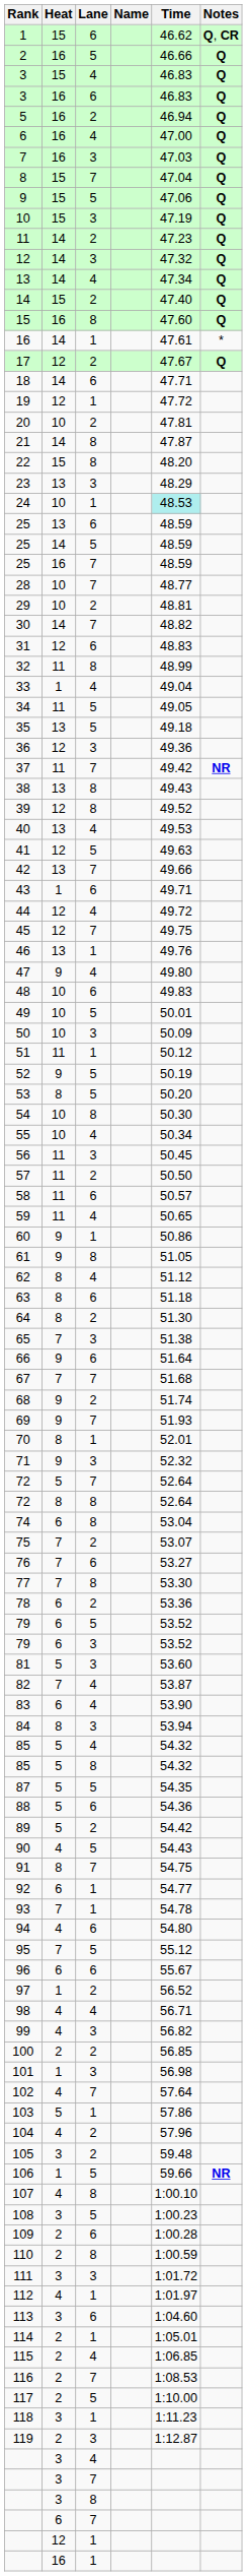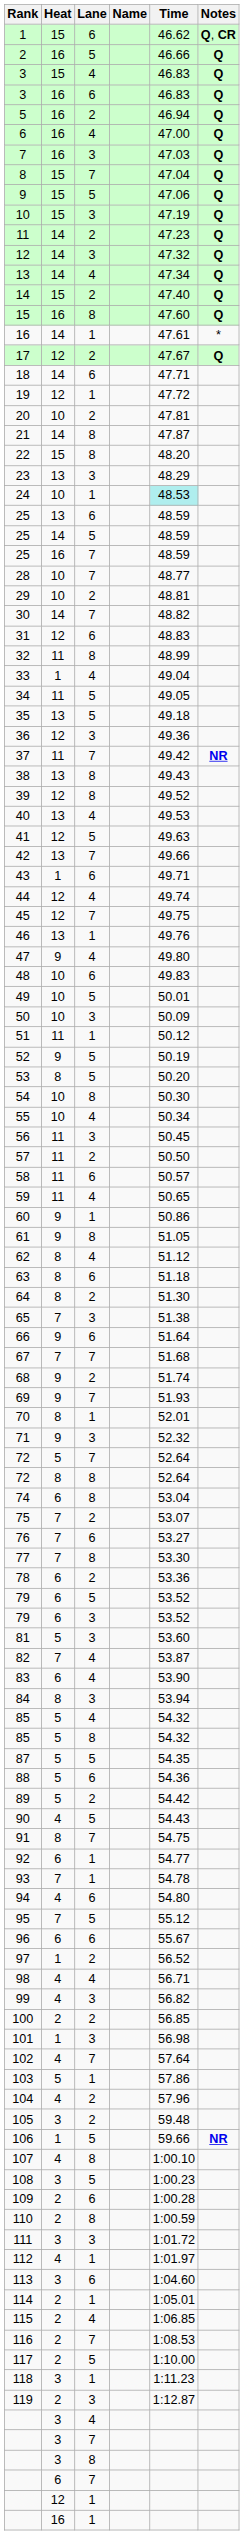 <table class="wikitable sortable" style="text-align:center">
 <tr>
 <th>Rank</th>
 <th>Heat</th>
 <th>Lane</th>
 <th>Name</th>
 <th>Time</th>
 <th>Notes</th>
 </tr>
 <tr bgcolor=ccffcc>
 <td>1</td>
 <td>15</td>
 <td>6</td>
 <td align=left></td>
 <td>46.62</td>
 <td><strong>Q</strong>, <strong>CR</strong></td>
 </tr>
 <tr bgcolor=ccffcc>
 <td>2</td>
 <td>16</td>
 <td>5</td>
 <td align=left></td>
 <td>46.66</td>
 <td><strong>Q</strong></td>
 </tr>
 <tr bgcolor=ccffcc>
 <td>3</td>
 <td>15</td>
 <td>4</td>
 <td align=left></td>
 <td>46.83</td>
 <td><strong>Q</strong></td>
 </tr>
 <tr bgcolor=ccffcc>
 <td>3</td>
 <td>16</td>
 <td>6</td>
 <td align=left></td>
 <td>46.83</td>
 <td><strong>Q</strong></td>
 </tr>
 <tr bgcolor=ccffcc>
 <td>5</td>
 <td>16</td>
 <td>2</td>
 <td align=left></td>
 <td>46.94</td>
 <td><strong>Q</strong></td>
 </tr>
 <tr bgcolor=ccffcc>
 <td>6</td>
 <td>16</td>
 <td>4</td>
 <td align=left></td>
 <td>47.00</td>
 <td><strong>Q</strong></td>
 </tr>
 <tr bgcolor=ccffcc>
 <td>7</td>
 <td>16</td>
 <td>3</td>
 <td align=left></td>
 <td>47.03</td>
 <td><strong>Q</strong></td>
 </tr>
 <tr bgcolor=ccffcc>
 <td>8</td>
 <td>15</td>
 <td>7</td>
 <td align=left></td>
 <td>47.04</td>
 <td><strong>Q</strong></td>
 </tr>
 <tr bgcolor=ccffcc>
 <td>9</td>
 <td>15</td>
 <td>5</td>
 <td align=left></td>
 <td>47.06</td>
 <td><strong>Q</strong></td>
 </tr>
 <tr bgcolor=ccffcc>
 <td>10</td>
 <td>15</td>
 <td>3</td>
 <td align=left></td>
 <td>47.19</td>
 <td><strong>Q</strong></td>
 </tr>
 <tr bgcolor=ccffcc>
 <td>11</td>
 <td>14</td>
 <td>2</td>
 <td align=left></td>
 <td>47.23</td>
 <td><strong>Q</strong></td>
 </tr>
 <tr bgcolor=ccffcc>
 <td>12</td>
 <td>14</td>
 <td>3</td>
 <td align=left></td>
 <td>47.32</td>
 <td><strong>Q</strong></td>
 </tr>
 <tr bgcolor=ccffcc>
 <td>13</td>
 <td>14</td>
 <td>4</td>
 <td align=left></td>
 <td>47.34</td>
 <td><strong>Q</strong></td>
 </tr>
 <tr bgcolor=ccffcc>
 <td>14</td>
 <td>15</td>
 <td>2</td>
 <td align=left></td>
 <td>47.40</td>
 <td><strong>Q</strong></td>
 </tr>
 <tr bgcolor=ccffcc>
 <td>15</td>
 <td>16</td>
 <td>8</td>
 <td align=left></td>
 <td>47.60</td>
 <td><strong>Q</strong></td>
 </tr>
 <tr>
 <td>16</td>
 <td>14</td>
 <td>1</td>
 <td align=left></td>
 <td>47.61</td>
 <td>*</td>
 </tr>
 <tr bgcolor=ccffcc>
 <td>17</td>
 <td>12</td>
 <td>2</td>
 <td align=left></td>
 <td>47.67</td>
 <td><strong>Q</strong></td>
 </tr>
 <tr>
 <td>18</td>
 <td>14</td>
 <td>6</td>
 <td align=left></td>
 <td>47.71</td>
 <td></td>
 </tr>
 <tr>
 <td>19</td>
 <td>12</td>
 <td>1</td>
 <td align=left></td>
 <td>47.72</td>
 <td></td>
 </tr>
 <tr>
 <td>20</td>
 <td>10</td>
 <td>2</td>
 <td align=left></td>
 <td>47.81</td>
 <td></td>
 </tr>
 <tr>
 <td>21</td>
 <td>14</td>
 <td>8</td>
 <td align=left></td>
 <td>47.87</td>
 <td></td>
 </tr>
 <tr>
 <td>22</td>
 <td>15</td>
 <td>8</td>
 <td align=left></td>
 <td>48.20</td>
 <td></td>
 </tr>
 <tr>
 <td>23</td>
 <td>13</td>
 <td>3</td>
 <td align=left></td>
 <td>48.29</td>
 <td></td>
 </tr>
 <tr>
 <td>24</td>
 <td>10</td>
 <td>1</td>
 <td align=left></td>
 <td style="background: paleturquoise;">48.53</td>
 <td></td>
 </tr>
 <tr>
 <td>25</td>
 <td>13</td>
 <td>6</td>
 <td align=left></td>
 <td>48.59</td>
 <td></td>
 </tr>
 <tr>
 <td>25</td>
 <td>14</td>
 <td>5</td>
 <td align=left></td>
 <td>48.59</td>
 <td></td>
 </tr>
 <tr>
 <td>25</td>
 <td>16</td>
 <td>7</td>
 <td align=left></td>
 <td>48.59</td>
 <td></td>
 </tr>
 <tr>
 <td>28</td>
 <td>10</td>
 <td>7</td>
 <td align=left></td>
 <td>48.77</td>
 <td></td>
 </tr>
 <tr>
 <td>29</td>
 <td>10</td>
 <td>2</td>
 <td align=left></td>
 <td>48.81</td>
 <td></td>
 </tr>
 <tr>
 <td>30</td>
 <td>14</td>
 <td>7</td>
 <td align=left></td>
 <td>48.82</td>
 <td></td>
 </tr>
 <tr>
 <td>31</td>
 <td>12</td>
 <td>6</td>
 <td align=left></td>
 <td>48.83</td>
 <td></td>
 </tr>
 <tr>
 <td>32</td>
 <td>11</td>
 <td>8</td>
 <td align=left></td>
 <td>48.99</td>
 <td></td>
 </tr>
 <tr>
 <td>33</td>
 <td>1</td>
 <td>4</td>
 <td align=left></td>
 <td>49.04</td>
 <td></td>
 </tr>
 <tr>
 <td>34</td>
 <td>11</td>
 <td>5</td>
 <td align=left></td>
 <td>49.05</td>
 <td></td>
 </tr>
 <tr>
 <td>35</td>
 <td>13</td>
 <td>5</td>
 <td align=left></td>
 <td>49.18</td>
 <td></td>
 </tr>
 <tr>
 <td>36</td>
 <td>12</td>
 <td>3</td>
 <td align=left></td>
 <td>49.36</td>
 <td></td>
 </tr>
 <tr>
 <td>37</td>
 <td>11</td>
 <td>7</td>
 <td align=left></td>
 <td>49.42</td>
 <td><strong><a href='#'>NR</a></strong></td>
 </tr>
 <tr>
 <td>38</td>
 <td>13</td>
 <td>8</td>
 <td align=left></td>
 <td>49.43</td>
 <td></td>
 </tr>
 <tr>
 <td>39</td>
 <td>12</td>
 <td>8</td>
 <td align=left></td>
 <td>49.52</td>
 <td></td>
 </tr>
 <tr>
 <td>40</td>
 <td>13</td>
 <td>4</td>
 <td align=left></td>
 <td>49.53</td>
 <td></td>
 </tr>
 <tr>
 <td>41</td>
 <td>12</td>
 <td>5</td>
 <td align=left></td>
 <td>49.63</td>
 <td></td>
 </tr>
 <tr>
 <td>42</td>
 <td>13</td>
 <td>7</td>
 <td align=left></td>
 <td>49.66</td>
 <td></td>
 </tr>
 <tr>
 <td>43</td>
 <td>1</td>
 <td>6</td>
 <td align=left></td>
 <td>49.71</td>
 <td></td>
 </tr>
 <tr>
 <td>44</td>
 <td>12</td>
 <td>4</td>
 <td align=left></td>
-<td>49.72</td>
+<td>49.74</td>
 <td></td>
 </tr>
 <tr>
 <td>45</td>
 <td>12</td>
 <td>7</td>
 <td align=left></td>
 <td>49.75</td>
 <td></td>
 </tr>
 <tr>
 <td>46</td>
 <td>13</td>
 <td>1</td>
 <td align=left></td>
 <td>49.76</td>
 <td></td>
 </tr>
 <tr>
 <td>47</td>
 <td>9</td>
 <td>4</td>
 <td align=left></td>
 <td>49.80</td>
 <td></td>
 </tr>
 <tr>
 <td>48</td>
 <td>10</td>
 <td>6</td>
 <td align=left></td>
 <td>49.83</td>
 <td></td>
 </tr>
 <tr>
 <td>49</td>
 <td>10</td>
 <td>5</td>
 <td align=left></td>
 <td>50.01</td>
 <td></td>
 </tr>
 <tr>
 <td>50</td>
 <td>10</td>
 <td>3</td>
 <td align=left></td>
 <td>50.09</td>
 <td></td>
 </tr>
 <tr>
 <td>51</td>
 <td>11</td>
 <td>1</td>
 <td align=left></td>
 <td>50.12</td>
 <td></td>
 </tr>
 <tr>
 <td>52</td>
 <td>9</td>
 <td>5</td>
 <td align=left></td>
 <td>50.19</td>
 <td></td>
 </tr>
 <tr>
 <td>53</td>
 <td>8</td>
 <td>5</td>
 <td align=left></td>
 <td>50.20</td>
 <td></td>
 </tr>
 <tr>
 <td>54</td>
 <td>10</td>
 <td>8</td>
 <td align=left></td>
 <td>50.30</td>
 <td></td>
 </tr>
 <tr>
 <td>55</td>
 <td>10</td>
 <td>4</td>
 <td align=left></td>
 <td>50.34</td>
 <td></td>
 </tr>
 <tr>
 <td>56</td>
 <td>11</td>
 <td>3</td>
 <td align=left></td>
 <td>50.45</td>
 <td></td>
 </tr>
 <tr>
 <td>57</td>
 <td>11</td>
 <td>2</td>
 <td align=left></td>
 <td>50.50</td>
 <td></td>
 </tr>
 <tr>
 <td>58</td>
 <td>11</td>
 <td>6</td>
 <td align=left></td>
 <td>50.57</td>
 <td></td>
 </tr>
 <tr>
 <td>59</td>
 <td>11</td>
 <td>4</td>
 <td align=left></td>
 <td>50.65</td>
 <td></td>
 </tr>
 <tr>
 <td>60</td>
 <td>9</td>
 <td>1</td>
 <td align=left></td>
 <td>50.86</td>
 <td></td>
 </tr>
 <tr>
 <td>61</td>
 <td>9</td>
 <td>8</td>
 <td align=left></td>
 <td>51.05</td>
 <td></td>
 </tr>
 <tr>
 <td>62</td>
 <td>8</td>
 <td>4</td>
 <td align=left></td>
 <td>51.12</td>
 <td></td>
 </tr>
 <tr>
 <td>63</td>
 <td>8</td>
 <td>6</td>
 <td align=left></td>
 <td>51.18</td>
 <td></td>
 </tr>
 <tr>
 <td>64</td>
 <td>8</td>
 <td>2</td>
 <td align=left></td>
 <td>51.30</td>
 <td></td>
 </tr>
 <tr>
 <td>65</td>
 <td>7</td>
 <td>3</td>
 <td align=left></td>
 <td>51.38</td>
 <td></td>
 </tr>
 <tr>
 <td>66</td>
 <td>9</td>
 <td>6</td>
 <td align=left></td>
 <td>51.64</td>
 <td></td>
 </tr>
 <tr>
 <td>67</td>
 <td>7</td>
 <td>7</td>
 <td align=left></td>
 <td>51.68</td>
 <td></td>
 </tr>
 <tr>
 <td>68</td>
 <td>9</td>
 <td>2</td>
 <td align=left></td>
 <td>51.74</td>
 <td></td>
 </tr>
 <tr>
 <td>69</td>
 <td>9</td>
 <td>7</td>
 <td align=left></td>
 <td>51.93</td>
 <td></td>
 </tr>
 <tr>
 <td>70</td>
 <td>8</td>
 <td>1</td>
 <td align=left></td>
 <td>52.01</td>
 <td></td>
 </tr>
 <tr>
 <td>71</td>
 <td>9</td>
 <td>3</td>
 <td align=left></td>
 <td>52.32</td>
 <td></td>
 </tr>
 <tr>
 <td>72</td>
 <td>5</td>
 <td>7</td>
 <td align=left></td>
 <td>52.64</td>
 <td></td>
 </tr>
 <tr>
 <td>72</td>
 <td>8</td>
 <td>8</td>
 <td align=left></td>
 <td>52.64</td>
 <td></td>
 </tr>
 <tr>
 <td>74</td>
 <td>6</td>
 <td>8</td>
 <td align=left></td>
 <td>53.04</td>
 <td></td>
 </tr>
 <tr>
 <td>75</td>
 <td>7</td>
 <td>2</td>
 <td align=left></td>
 <td>53.07</td>
 <td></td>
 </tr>
 <tr>
 <td>76</td>
 <td>7</td>
 <td>6</td>
 <td align=left></td>
 <td>53.27</td>
 <td></td>
 </tr>
 <tr>
 <td>77</td>
 <td>7</td>
 <td>8</td>
 <td align=left></td>
 <td>53.30</td>
 <td></td>
 </tr>
 <tr>
 <td>78</td>
 <td>6</td>
 <td>2</td>
 <td align=left></td>
 <td>53.36</td>
 <td></td>
 </tr>
 <tr>
 <td>79</td>
 <td>6</td>
 <td>5</td>
 <td align=left></td>
 <td>53.52</td>
 <td></td>
 </tr>
 <tr>
 <td>79</td>
 <td>6</td>
 <td>3</td>
 <td align=left></td>
 <td>53.52</td>
 <td></td>
 </tr>
 <tr>
 <td>81</td>
 <td>5</td>
 <td>3</td>
 <td align=left></td>
 <td>53.60</td>
 <td></td>
 </tr>
 <tr>
 <td>82</td>
 <td>7</td>
 <td>4</td>
 <td align=left></td>
 <td>53.87</td>
 <td></td>
 </tr>
 <tr>
 <td>83</td>
 <td>6</td>
 <td>4</td>
 <td align=left></td>
 <td>53.90</td>
 <td></td>
 </tr>
 <tr>
 <td>84</td>
 <td>8</td>
 <td>3</td>
 <td align=left></td>
 <td>53.94</td>
 <td></td>
 </tr>
 <tr>
 <td>85</td>
 <td>5</td>
 <td>4</td>
 <td align=left></td>
 <td>54.32</td>
 <td></td>
 </tr>
 <tr>
 <td>85</td>
 <td>5</td>
 <td>8</td>
 <td align=left></td>
 <td>54.32</td>
 <td></td>
 </tr>
 <tr>
 <td>87</td>
 <td>5</td>
 <td>5</td>
 <td align=left></td>
 <td>54.35</td>
 <td></td>
 </tr>
 <tr>
 <td>88</td>
 <td>5</td>
 <td>6</td>
 <td align=left></td>
 <td>54.36</td>
 <td></td>
 </tr>
 <tr>
 <td>89</td>
 <td>5</td>
 <td>2</td>
 <td align=left></td>
 <td>54.42</td>
 <td></td>
 </tr>
 <tr>
 <td>90</td>
 <td>4</td>
 <td>5</td>
 <td align=left></td>
 <td>54.43</td>
 <td></td>
 </tr>
 <tr>
 <td>91</td>
 <td>8</td>
 <td>7</td>
 <td align=left></td>
 <td>54.75</td>
 <td></td>
 </tr>
 <tr>
 <td>92</td>
 <td>6</td>
 <td>1</td>
 <td align=left></td>
 <td>54.77</td>
 <td></td>
 </tr>
 <tr>
 <td>93</td>
 <td>7</td>
 <td>1</td>
 <td align=left></td>
 <td>54.78</td>
 <td></td>
 </tr>
 <tr>
 <td>94</td>
 <td>4</td>
 <td>6</td>
 <td align=left></td>
 <td>54.80</td>
 <td></td>
 </tr>
 <tr>
 <td>95</td>
 <td>7</td>
 <td>5</td>
 <td align=left></td>
 <td>55.12</td>
 <td></td>
 </tr>
 <tr>
 <td>96</td>
 <td>6</td>
 <td>6</td>
 <td align=left></td>
 <td>55.67</td>
 <td></td>
 </tr>
 <tr>
 <td>97</td>
 <td>1</td>
 <td>2</td>
 <td align=left></td>
 <td>56.52</td>
 <td></td>
 </tr>
 <tr>
 <td>98</td>
 <td>4</td>
 <td>4</td>
 <td align=left></td>
 <td>56.71</td>
 <td></td>
 </tr>
 <tr>
 <td>99</td>
 <td>4</td>
 <td>3</td>
 <td align=left></td>
 <td>56.82</td>
 <td></td>
 </tr>
 <tr>
 <td>100</td>
 <td>2</td>
 <td>2</td>
 <td align=left></td>
 <td>56.85</td>
 <td></td>
 </tr>
 <tr>
 <td>101</td>
 <td>1</td>
 <td>3</td>
 <td align=left></td>
 <td>56.98</td>
 <td></td>
 </tr>
 <tr>
 <td>102</td>
 <td>4</td>
 <td>7</td>
 <td align=left></td>
 <td>57.64</td>
 <td></td>
 </tr>
 <tr>
 <td>103</td>
 <td>5</td>
 <td>1</td>
 <td align=left></td>
 <td>57.86</td>
 <td></td>
 </tr>
 <tr>
 <td>104</td>
 <td>4</td>
 <td>2</td>
 <td align=left></td>
 <td>57.96</td>
 <td></td>
 </tr>
 <tr>
 <td>105</td>
 <td>3</td>
 <td>2</td>
 <td align=left></td>
 <td>59.48</td>
 <td></td>
 </tr>
 <tr>
 <td>106</td>
 <td>1</td>
 <td>5</td>
 <td align=left></td>
 <td>59.66</td>
 <td><strong><a href='#'>NR</a></strong></td>
 </tr>
 <tr>
 <td>107</td>
 <td>4</td>
 <td>8</td>
 <td align=left></td>
 <td>1:00.10</td>
 <td></td>
 </tr>
 <tr>
 <td>108</td>
 <td>3</td>
 <td>5</td>
 <td align=left></td>
 <td>1:00.23</td>
 <td></td>
 </tr>
 <tr>
 <td>109</td>
 <td>2</td>
 <td>6</td>
 <td align=left></td>
 <td>1:00.28</td>
 <td></td>
 </tr>
 <tr>
 <td>110</td>
 <td>2</td>
 <td>8</td>
 <td align=left></td>
 <td>1:00.59</td>
 <td></td>
 </tr>
 <tr>
 <td>111</td>
 <td>3</td>
 <td>3</td>
 <td align=left></td>
 <td>1:01.72</td>
 <td></td>
 </tr>
 <tr>
 <td>112</td>
 <td>4</td>
 <td>1</td>
 <td align=left></td>
 <td>1:01.97</td>
 <td></td>
 </tr>
 <tr>
 <td>113</td>
 <td>3</td>
 <td>6</td>
 <td align=left></td>
 <td>1:04.60</td>
 <td></td>
 </tr>
 <tr>
 <td>114</td>
 <td>2</td>
 <td>1</td>
 <td align=left></td>
 <td>1:05.01</td>
 <td></td>
 </tr>
 <tr>
 <td>115</td>
 <td>2</td>
 <td>4</td>
 <td align=left></td>
 <td>1:06.85</td>
 <td></td>
 </tr>
 <tr>
 <td>116</td>
 <td>2</td>
 <td>7</td>
 <td align=left></td>
 <td>1:08.53</td>
 <td></td>
 </tr>
 <tr>
 <td>117</td>
 <td>2</td>
 <td>5</td>
 <td align=left></td>
 <td>1:10.00</td>
 <td></td>
 </tr>
 <tr>
 <td>118</td>
 <td>3</td>
 <td>1</td>
 <td align=left></td>
 <td>1:11.23</td>
 <td></td>
 </tr>
 <tr>
 <td>119</td>
 <td>2</td>
 <td>3</td>
 <td align=left></td>
 <td>1:12.87</td>
 <td></td>
 </tr>
 <tr>
 <td></td>
 <td>3</td>
 <td>4</td>
 <td align=left></td>
 <td></td>
 <td></td>
 </tr>
 <tr>
 <td></td>
 <td>3</td>
 <td>7</td>
 <td align=left></td>
 <td></td>
 <td></td>
 </tr>
 <tr>
 <td></td>
 <td>3</td>
 <td>8</td>
 <td align=left></td>
 <td></td>
 <td></td>
 </tr>
 <tr>
 <td></td>
 <td>6</td>
 <td>7</td>
 <td align=left></td>
 <td></td>
 <td></td>
 </tr>
 <tr>
 <td></td>
 <td>12</td>
 <td>1</td>
 <td align=left></td>
 <td></td>
 <td></td>
 </tr>
 <tr>
 <td></td>
 <td>16</td>
 <td>1</td>
 <td align=left></td>
 <td></td>
 <td></td>
 </tr>
 </table>
